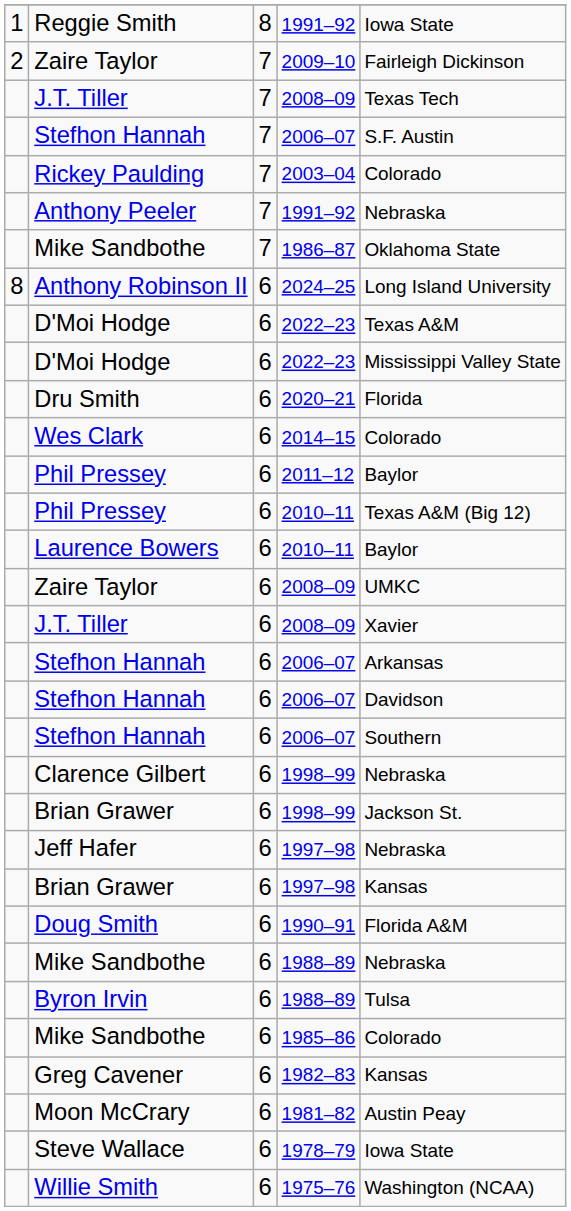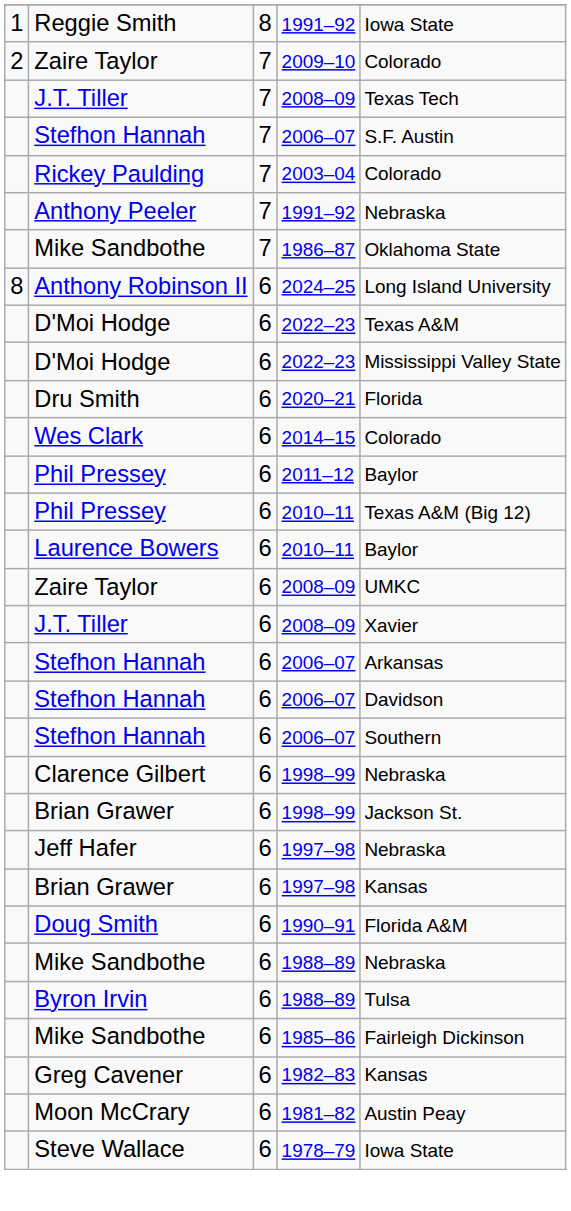 <table class="wikitable">
 <tr>
 </tr>
 <tr>
 <td>1</td>
 <td>Reggie Smith</td>
 <td>8</td>
 <td style="font-size:80%;"><a href='#'>1991–92</a></td>
 <td style="font-size:80%;">Iowa State</td>
 </tr>
 <tr>
 <td>2</td>
 <td>Zaire Taylor</td>
 <td>7</td>
 <td style="font-size:80%;"><a href='#'>2009–10</a></td>
-<td style="font-size:80%;">Fairleigh Dickinson</td>
+<td style="font-size:80%;">Colorado</td>
 </tr>
 <tr>
 <td></td>
 <td><a href='#'>J.T. Tiller</a></td>
 <td>7</td>
 <td style="font-size:80%;"><a href='#'>2008–09</a></td>
 <td style="font-size:80%;">Texas Tech</td>
 </tr>
 <tr>
 <td></td>
 <td><a href='#'>Stefhon Hannah</a></td>
 <td>7</td>
 <td style="font-size:80%;"><a href='#'>2006–07</a></td>
 <td style="font-size:80%;">S.F. Austin</td>
 </tr>
 <tr>
 <td></td>
 <td><a href='#'>Rickey Paulding</a></td>
 <td>7</td>
 <td style="font-size:80%;"><a href='#'>2003–04</a></td>
 <td style="font-size:80%;">Colorado</td>
 </tr>
 <tr>
 <td></td>
 <td><a href='#'>Anthony Peeler</a></td>
 <td>7</td>
 <td style="font-size:80%;"><a href='#'>1991–92</a></td>
 <td style="font-size:80%;">Nebraska</td>
 </tr>
 <tr>
 <td></td>
 <td>Mike Sandbothe</td>
 <td>7</td>
 <td style="font-size:80%;"><a href='#'>1986–87</a></td>
 <td style="font-size:80%;">Oklahoma State</td>
 </tr>
 <tr>
 <td>8</td>
 <td><a href='#'>Anthony Robinson II</a></td>
 <td>6</td>
 <td style="font-size:80%;"><a href='#'>2024–25</a></td>
 <td style="font-size:80%;">Long Island University</td>
 </tr>
 <tr>
 <td></td>
 <td>D'Moi Hodge</td>
 <td>6</td>
 <td style="font-size:80%;"><a href='#'>2022–23</a></td>
 <td style="font-size:80%;">Texas A&M</td>
 </tr>
 <tr>
 <td></td>
 <td>D'Moi Hodge</td>
 <td>6</td>
 <td style="font-size:80%;"><a href='#'>2022–23</a></td>
 <td style="font-size:80%;">Mississippi Valley State</td>
 </tr>
 <tr>
 <td></td>
 <td>Dru Smith</td>
 <td>6</td>
 <td style="font-size:80%;"><a href='#'>2020–21</a></td>
 <td style="font-size:80%;">Florida</td>
 </tr>
 <tr>
 <td></td>
 <td><a href='#'>Wes Clark</a></td>
 <td>6</td>
 <td style="font-size:80%;"><a href='#'>2014–15</a></td>
 <td style="font-size:80%;">Colorado</td>
 </tr>
 <tr>
 <td></td>
 <td><a href='#'>Phil Pressey</a></td>
 <td>6</td>
 <td style="font-size:80%;"><a href='#'>2011–12</a></td>
 <td style="font-size:80%;">Baylor</td>
 </tr>
 <tr>
 <td></td>
 <td><a href='#'>Phil Pressey</a></td>
 <td>6</td>
 <td style="font-size:80%;"><a href='#'>2010–11</a></td>
 <td style="font-size:80%;">Texas A&M (Big 12)</td>
 </tr>
 <tr>
 <td></td>
 <td><a href='#'>Laurence Bowers</a></td>
 <td>6</td>
 <td style="font-size:80%;"><a href='#'>2010–11</a></td>
 <td style="font-size:80%;">Baylor</td>
 </tr>
 <tr>
 <td></td>
 <td>Zaire Taylor</td>
 <td>6</td>
 <td style="font-size:80%;"><a href='#'>2008–09</a></td>
 <td style="font-size:80%;">UMKC</td>
 </tr>
 <tr>
 <td></td>
 <td><a href='#'>J.T. Tiller</a></td>
 <td>6</td>
 <td style="font-size:80%;"><a href='#'>2008–09</a></td>
 <td style="font-size:80%;">Xavier</td>
 </tr>
 <tr>
 <td></td>
 <td><a href='#'>Stefhon Hannah</a></td>
 <td>6</td>
 <td style="font-size:80%;"><a href='#'>2006–07</a></td>
 <td style="font-size:80%;">Arkansas</td>
 </tr>
 <tr>
 <td></td>
 <td><a href='#'>Stefhon Hannah</a></td>
 <td>6</td>
 <td style="font-size:80%;"><a href='#'>2006–07</a></td>
 <td style="font-size:80%;">Davidson</td>
 </tr>
 <tr>
 <td></td>
 <td><a href='#'>Stefhon Hannah</a></td>
 <td>6</td>
 <td style="font-size:80%;"><a href='#'>2006–07</a></td>
 <td style="font-size:80%;">Southern</td>
 </tr>
 <tr>
 <td></td>
 <td>Clarence Gilbert</td>
 <td>6</td>
 <td style="font-size:80%;"><a href='#'>1998–99</a></td>
 <td style="font-size:80%;">Nebraska</td>
 </tr>
 <tr>
 <td></td>
 <td>Brian Grawer</td>
 <td>6</td>
 <td style="font-size:80%;"><a href='#'>1998–99</a></td>
 <td style="font-size:80%;">Jackson St.</td>
 </tr>
 <tr>
 <td></td>
 <td>Jeff Hafer</td>
 <td>6</td>
 <td style="font-size:80%;"><a href='#'>1997–98</a></td>
 <td style="font-size:80%;">Nebraska</td>
 </tr>
 <tr>
 <td></td>
 <td>Brian Grawer</td>
 <td>6</td>
 <td style="font-size:80%;"><a href='#'>1997–98</a></td>
 <td style="font-size:80%;">Kansas</td>
 </tr>
 <tr>
 <td></td>
 <td><a href='#'>Doug Smith</a></td>
 <td>6</td>
 <td style="font-size:80%;"><a href='#'>1990–91</a></td>
 <td style="font-size:80%;">Florida A&M</td>
 </tr>
 <tr>
 <td></td>
 <td>Mike Sandbothe</td>
 <td>6</td>
 <td style="font-size:80%;"><a href='#'>1988–89</a></td>
 <td style="font-size:80%;">Nebraska</td>
 </tr>
 <tr>
 <td></td>
 <td><a href='#'>Byron Irvin</a></td>
 <td>6</td>
 <td style="font-size:80%;"><a href='#'>1988–89</a></td>
 <td style="font-size:80%;">Tulsa</td>
 </tr>
 <tr>
 <td></td>
 <td>Mike Sandbothe</td>
 <td>6</td>
 <td style="font-size:80%;"><a href='#'>1985–86</a></td>
-<td style="font-size:80%;">Colorado</td>
+<td style="font-size:80%;">Fairleigh Dickinson</td>
 </tr>
 <tr>
 <td></td>
 <td>Greg Cavener</td>
 <td>6</td>
 <td style="font-size:80%;"><a href='#'>1982–83</a></td>
 <td style="font-size:80%;">Kansas</td>
 </tr>
 <tr>
 <td></td>
 <td>Moon McCrary</td>
 <td>6</td>
 <td style="font-size:80%;"><a href='#'>1981–82</a></td>
 <td style="font-size:80%;">Austin Peay</td>
 </tr>
 <tr>
 <td></td>
 <td>Steve Wallace</td>
 <td>6</td>
 <td style="font-size:80%;"><a href='#'>1978–79</a></td>
 <td style="font-size:80%;">Iowa State</td>
 </tr>
-<tr>
-<td></td>
-<td><a href='#'>Willie Smith</a></td>
-<td>6</td>
-<td style="font-size:80%;"><a href='#'>1975–76</a></td>
-<td style="font-size:80%;">Washington (NCAA)</td>
-</tr>
 </table>
